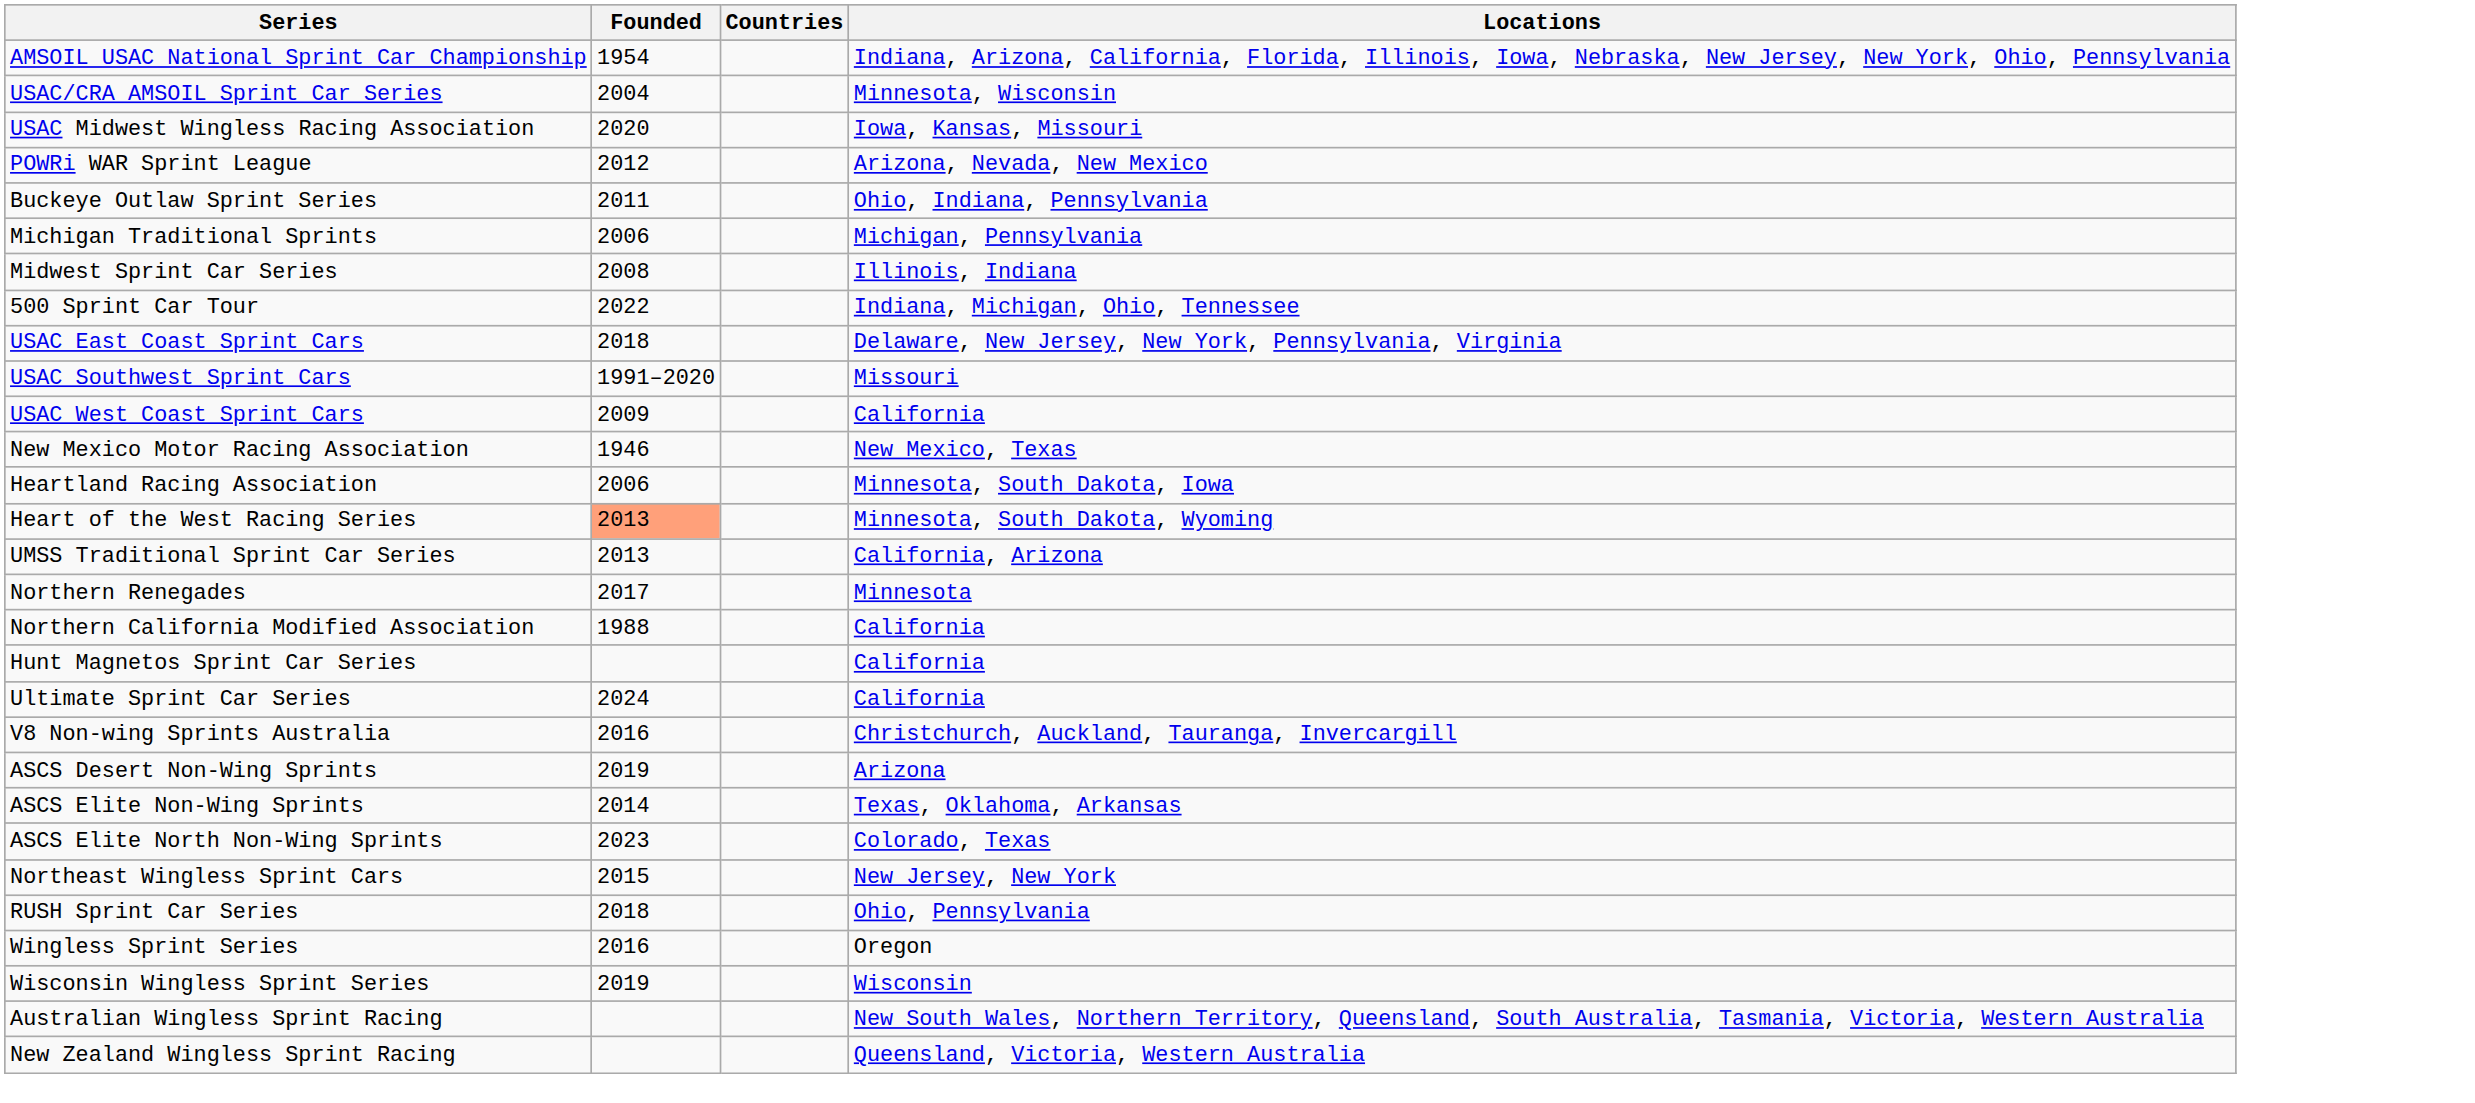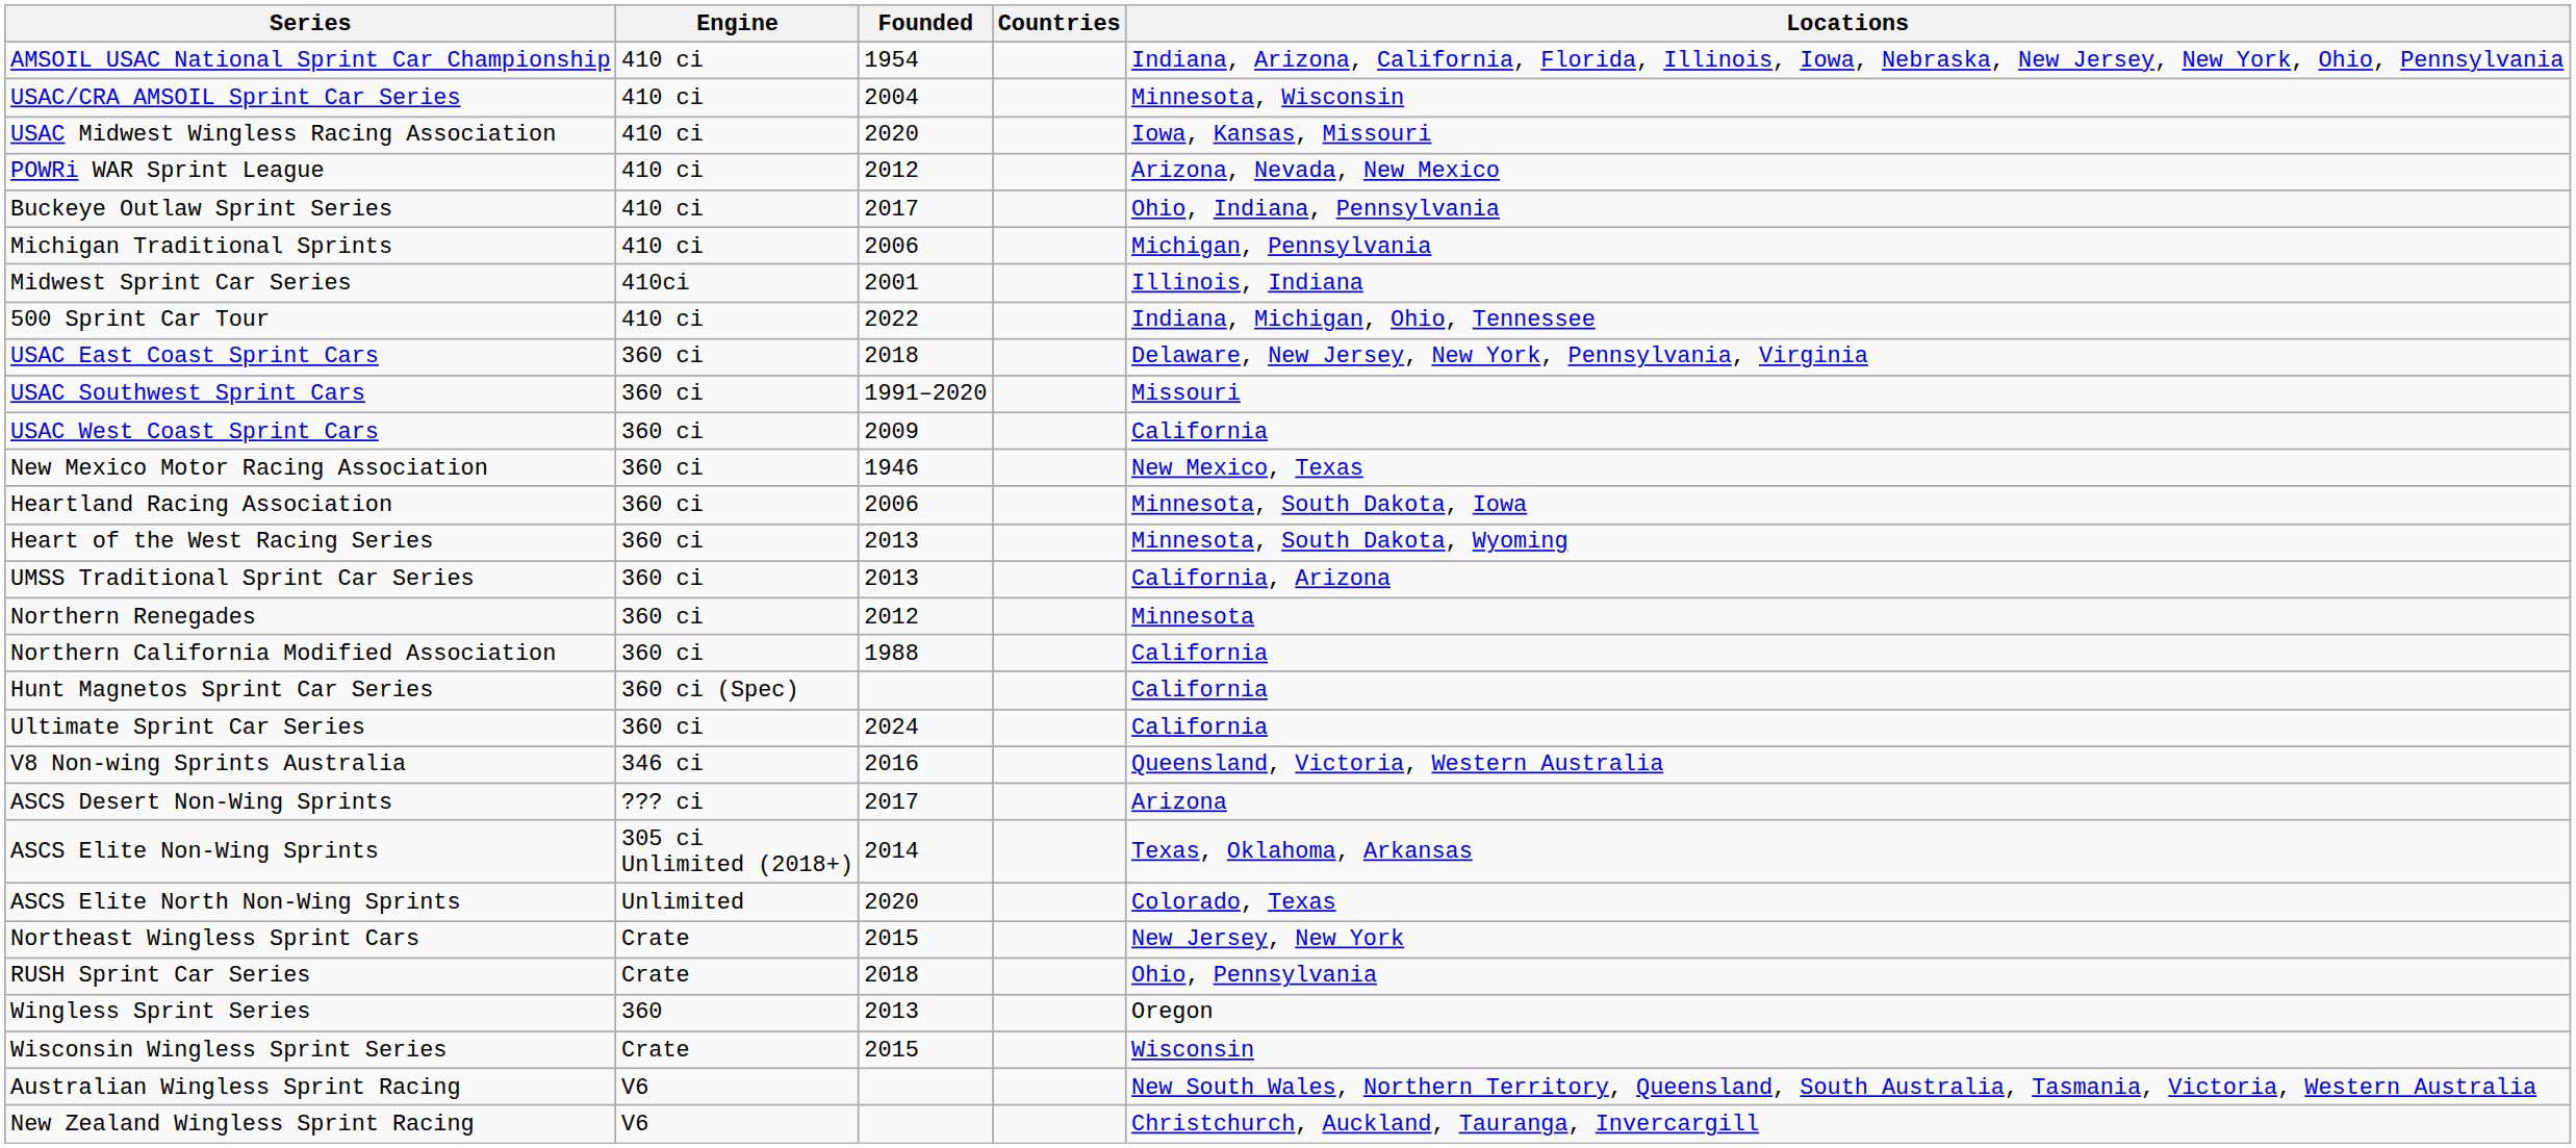 <table class="wikitable sortable">
 <tr>
 <th>Series</th>
+<th>Engine</th>
 <th>Founded</th>
 <th>Countries</th>
 <th>Locations</th>
 </tr>
 <tr>
 <td><a href='#'>AMSOIL USAC National Sprint Car Championship</a></td>
+<td>410 ci</td>
 <td>1954</td>
 <td></td>
 <td><a href='#'>Indiana</a>, <a href='#'>Arizona</a>, <a href='#'>California</a>, <a href='#'>Florida</a>, <a href='#'>Illinois</a>, <a href='#'>Iowa</a>, <a href='#'>Nebraska</a>, <a href='#'>New Jersey</a>, <a href='#'>New York</a>, <a href='#'>Ohio</a>, <a href='#'>Pennsylvania</a></td>
 </tr>
 <tr>
 <td><a href='#'>USAC/CRA AMSOIL Sprint Car Series</a></td>
+<td>410 ci</td>
 <td>2004</td>
 <td></td>
 <td><a href='#'>Minnesota</a>, <a href='#'>Wisconsin</a></td>
 </tr>
 <tr>
 <td><a href='#'>USAC</a> Midwest Wingless Racing Association</td>
+<td>410 ci</td>
 <td>2020</td>
 <td></td>
 <td><a href='#'>Iowa</a>, <a href='#'>Kansas</a>, <a href='#'>Missouri</a></td>
 </tr>
 <tr>
 <td><a href='#'>POWRi</a> WAR Sprint League</td>
+<td>410 ci</td>
 <td>2012</td>
 <td></td>
 <td><a href='#'>Arizona</a>, <a href='#'>Nevada</a>, <a href='#'>New Mexico</a></td>
 </tr>
 <tr>
 <td>Buckeye Outlaw Sprint Series</td>
-<td>2011</td>
+<td>410 ci</td>
+<td>2017</td>
 <td></td>
 <td><a href='#'>Ohio</a>, <a href='#'>Indiana</a>, <a href='#'>Pennsylvania</a></td>
 </tr>
 <tr>
 <td>Michigan Traditional Sprints</td>
+<td>410 ci</td>
 <td>2006</td>
 <td></td>
 <td><a href='#'>Michigan</a>, <a href='#'>Pennsylvania</a></td>
 </tr>
 <tr>
 <td>Midwest Sprint Car Series</td>
-<td>2008</td>
+<td>410ci</td>
+<td>2001</td>
 <td></td>
 <td><a href='#'>Illinois</a>, <a href='#'>Indiana</a></td>
 </tr>
 <tr>
 <td>500 Sprint Car Tour</td>
+<td>410 ci</td>
 <td>2022</td>
 <td></td>
 <td><a href='#'>Indiana</a>, <a href='#'>Michigan</a>, <a href='#'>Ohio</a>, <a href='#'>Tennessee</a></td>
 </tr>
 <tr>
 <td><a href='#'>USAC East Coast Sprint Cars</a></td>
+<td>360 ci</td>
 <td>2018</td>
 <td></td>
 <td><a href='#'>Delaware</a>, <a href='#'>New Jersey</a>, <a href='#'>New York</a>, <a href='#'>Pennsylvania</a>, <a href='#'>Virginia</a></td>
 </tr>
 <tr>
 <td><a href='#'>USAC Southwest Sprint Cars</a></td>
+<td>360 ci</td>
 <td>1991–2020</td>
 <td></td>
 <td><a href='#'>Missouri</a></td>
 </tr>
 <tr>
 <td><a href='#'>USAC West Coast Sprint Cars</a></td>
+<td>360 ci</td>
 <td>2009</td>
 <td></td>
 <td><a href='#'>California</a></td>
 </tr>
 <tr>
 <td>New Mexico Motor Racing Association</td>
+<td>360 ci</td>
 <td>1946</td>
 <td></td>
 <td><a href='#'>New Mexico</a>, <a href='#'>Texas</a></td>
 </tr>
 <tr>
 <td>Heartland Racing Association</td>
+<td>360 ci</td>
 <td>2006</td>
 <td></td>
 <td><a href='#'>Minnesota</a>, <a href='#'>South Dakota</a>, <a href='#'>Iowa</a></td>
 </tr>
 <tr>
 <td>Heart of the West Racing Series</td>
-<td style="background: lightsalmon;">2013</td>
+<td>360 ci</td>
+<td>2013</td>
 <td></td>
 <td><a href='#'>Minnesota</a>, <a href='#'>South Dakota</a>, <a href='#'>Wyoming</a></td>
 </tr>
 <tr>
 <td>UMSS Traditional Sprint Car Series</td>
+<td>360 ci</td>
 <td>2013</td>
 <td></td>
 <td><a href='#'>California</a>, <a href='#'>Arizona</a></td>
 </tr>
 <tr>
 <td>Northern Renegades</td>
-<td>2017</td>
+<td>360 ci</td>
+<td>2012</td>
 <td></td>
 <td><a href='#'>Minnesota</a></td>
 </tr>
 <tr>
 <td>Northern California Modified Association</td>
+<td>360 ci</td>
 <td>1988</td>
 <td></td>
 <td><a href='#'>California</a></td>
 </tr>
 <tr>
 <td>Hunt Magnetos Sprint Car Series</td>
+<td>360 ci (Spec)</td>
 <td></td>
 <td></td>
 <td><a href='#'>California</a></td>
 </tr>
 <tr>
 <td>Ultimate Sprint Car Series</td>
+<td>360 ci</td>
 <td>2024</td>
 <td></td>
 <td><a href='#'>California</a></td>
 </tr>
 <tr>
 <td>V8 Non-wing Sprints Australia</td>
+<td>346 ci</td>
 <td>2016</td>
 <td></td>
-<td><a href='#'>Christchurch</a>, <a href='#'>Auckland</a>, <a href='#'>Tauranga</a>, <a href='#'>Invercargill</a></td>
+<td><a href='#'>Queensland</a>, <a href='#'>Victoria</a>, <a href='#'>Western Australia</a></td>
 </tr>
 <tr>
 <td>ASCS Desert Non-Wing Sprints</td>
-<td>2019</td>
+<td>??? ci</td>
+<td>2017</td>
 <td></td>
 <td><a href='#'>Arizona</a></td>
 </tr>
 <tr>
 <td>ASCS Elite Non-Wing Sprints</td>
+<td>305 ci<br>Unlimited (2018+)</td>
 <td>2014</td>
 <td></td>
 <td><a href='#'>Texas</a>, <a href='#'>Oklahoma</a>, <a href='#'>Arkansas</a></td>
 </tr>
 <tr>
 <td>ASCS Elite North Non-Wing Sprints</td>
-<td>2023</td>
+<td>Unlimited</td>
+<td>2020</td>
 <td></td>
 <td><a href='#'>Colorado</a>, <a href='#'>Texas</a></td>
 </tr>
 <tr>
 <td>Northeast Wingless Sprint Cars</td>
+<td>Crate</td>
 <td>2015</td>
 <td></td>
 <td><a href='#'>New Jersey</a>, <a href='#'>New York</a></td>
 </tr>
 <tr>
 <td>RUSH Sprint Car Series</td>
+<td>Crate</td>
 <td>2018</td>
 <td></td>
 <td><a href='#'>Ohio</a>, <a href='#'>Pennsylvania</a></td>
 </tr>
 <tr>
 <td>Wingless Sprint Series</td>
-<td>2016</td>
+<td>360</td>
+<td>2013</td>
 <td></td>
 <td>Oregon</td>
 </tr>
 <tr>
 <td>Wisconsin Wingless Sprint Series</td>
-<td>2019</td>
+<td>Crate</td>
+<td>2015</td>
 <td></td>
 <td><a href='#'>Wisconsin</a></td>
 </tr>
 <tr>
 <td>Australian Wingless Sprint Racing</td>
+<td>V6</td>
 <td></td>
 <td></td>
 <td><a href='#'>New South Wales</a>, <a href='#'>Northern Territory</a>, <a href='#'>Queensland</a>, <a href='#'>South Australia</a>, <a href='#'>Tasmania</a>, <a href='#'>Victoria</a>, <a href='#'>Western Australia</a></td>
 </tr>
 <tr>
 <td>New Zealand Wingless Sprint Racing</td>
+<td>V6</td>
 <td></td>
 <td></td>
-<td><a href='#'>Queensland</a>, <a href='#'>Victoria</a>, <a href='#'>Western Australia</a></td>
+<td><a href='#'>Christchurch</a>, <a href='#'>Auckland</a>, <a href='#'>Tauranga</a>, <a href='#'>Invercargill</a></td>
 </tr>
 </table>
